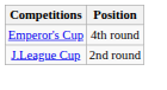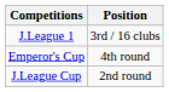 <table class="wikitable" style="text-align:center;">
 <tr>
 <th>Competitions</th>
 <th>Position</th>
+</tr>
+<tr>
+<td><a href='#'>J.League 1</a></td>
+<td>3rd / 16 clubs</td>
 </tr>
 <tr>
 <td><a href='#'>Emperor's Cup</a></td>
 <td>4th round</td>
 </tr>
 <tr>
 <td><a href='#'>J.League Cup</a></td>
 <td>2nd round</td>
 </tr>
 </table>
